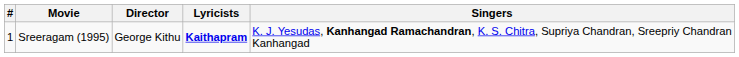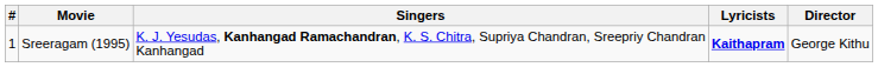 <table class="wikitable">
 <tr>
 <th>#</th>
 <th>Movie</th>
+<th>Singers</th>
+<th>Lyricists</th>
 <th>Director</th>
-<th>Lyricists</th>
-<th>Singers</th>
 </tr>
 <tr>
 <td>1</td>
 <td>Sreeragam (1995)</td>
+<td><a href='#'>K. J. Yesudas</a>, <strong>Kanhangad Ramachandran</strong>, <a href='#'>K. S. Chitra</a>, Supriya Chandran, Sreepriy Chandran<br>Kanhangad</td>
+<td><strong><a href='#'>Kaithapram</a></strong></td>
 <td>George Kithu</td>
-<td><strong><a href='#'>Kaithapram</a></strong></td>
-<td><a href='#'>K. J. Yesudas</a>, <strong>Kanhangad Ramachandran</strong>, <a href='#'>K. S. Chitra</a>, Supriya Chandran, Sreepriy Chandran<br>Kanhangad</td>
 </tr>
 </table>
